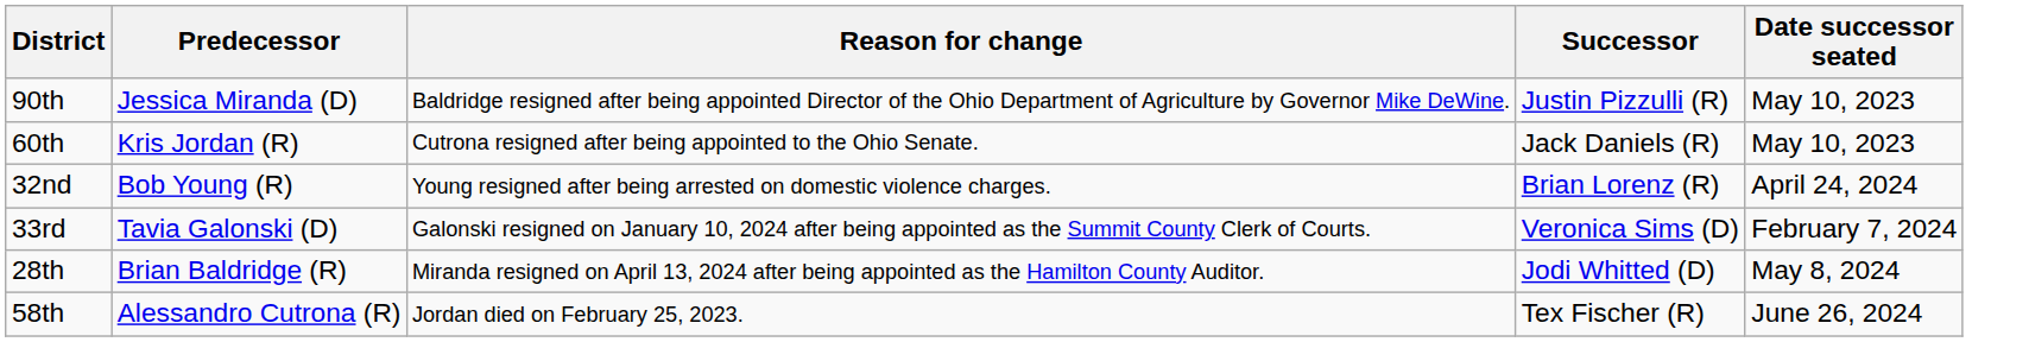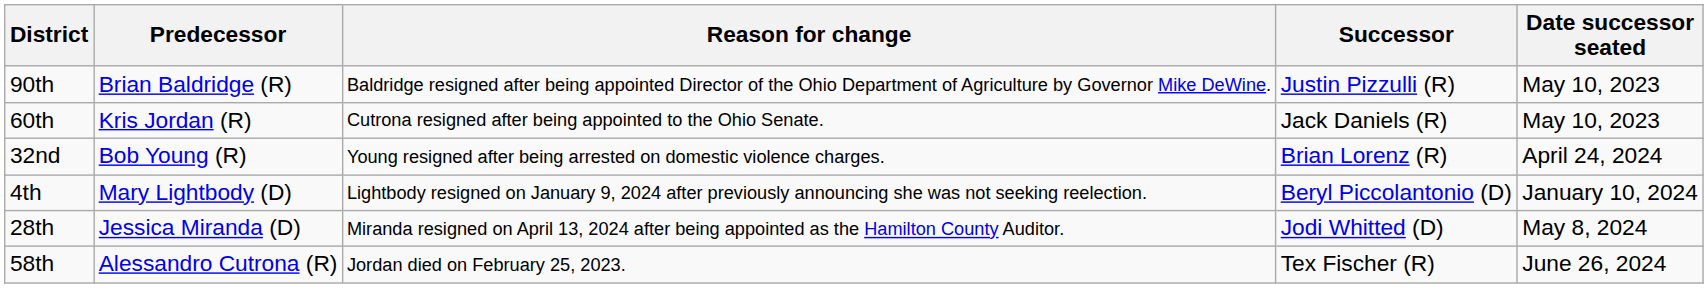 <table class="wikitable sortable">
 <tr>
 <th>District</th>
 <th>Predecessor</th>
 <th>Reason for change</th>
 <th>Successor</th>
 <th>Date successor<br>seated</th>
 </tr>
 <tr>
 <td>90th</td>
-<td><a href='#'>Jessica Miranda</a> (D)</td>
+<td><a href='#'>Brian Baldridge</a> (R)</td>
 <td style="font-size:80%">Baldridge resigned after being appointed Director of the Ohio Department of Agriculture by Governor <a href='#'>Mike DeWine</a>.</td>
 <td><a href='#'>Justin Pizzulli</a> (R)</td>
 <td>May 10, 2023</td>
 </tr>
 <tr>
 <td>60th</td>
 <td><a href='#'>Kris Jordan</a> (R)</td>
 <td style="font-size:80%">Cutrona resigned after being appointed to the Ohio Senate.</td>
 <td>Jack Daniels (R)</td>
 <td>May 10, 2023</td>
 </tr>
 <tr>
 <td>32nd</td>
 <td><a href='#'>Bob Young</a> (R)</td>
 <td style="font-size:80%">Young resigned after being arrested on domestic violence charges.</td>
 <td><a href='#'>Brian Lorenz</a> (R)</td>
 <td>April 24, 2024</td>
 </tr>
 <tr>
-<td>33rd</td>
-<td><a href='#'>Tavia Galonski</a> (D)</td>
-<td style="font-size:80%">Galonski resigned on January 10, 2024 after being appointed as the <a href='#'>Summit County</a> Clerk of Courts.</td>
-<td><a href='#'>Veronica Sims</a> (D)</td>
-<td>February 7, 2024</td>
+<td>4th</td>
+<td><a href='#'>Mary Lightbody</a> (D)</td>
+<td style="font-size:80%">Lightbody resigned on January 9, 2024 after previously announcing she was not seeking reelection.</td>
+<td><a href='#'>Beryl Piccolantonio</a> (D)</td>
+<td>January 10, 2024</td>
 </tr>
 <tr>
 <td>28th</td>
-<td><a href='#'>Brian Baldridge</a> (R)</td>
+<td><a href='#'>Jessica Miranda</a> (D)</td>
 <td style="font-size:80%">Miranda resigned on April 13, 2024 after being appointed as the <a href='#'>Hamilton County</a> Auditor.</td>
 <td><a href='#'>Jodi Whitted</a> (D)</td>
 <td>May 8, 2024</td>
 </tr>
 <tr>
 <td>58th</td>
 <td><a href='#'>Alessandro Cutrona</a> (R)</td>
 <td style="font-size:80%">Jordan died on February 25, 2023.</td>
 <td>Tex Fischer (R)</td>
 <td>June 26, 2024</td>
 </tr>
 </table>
